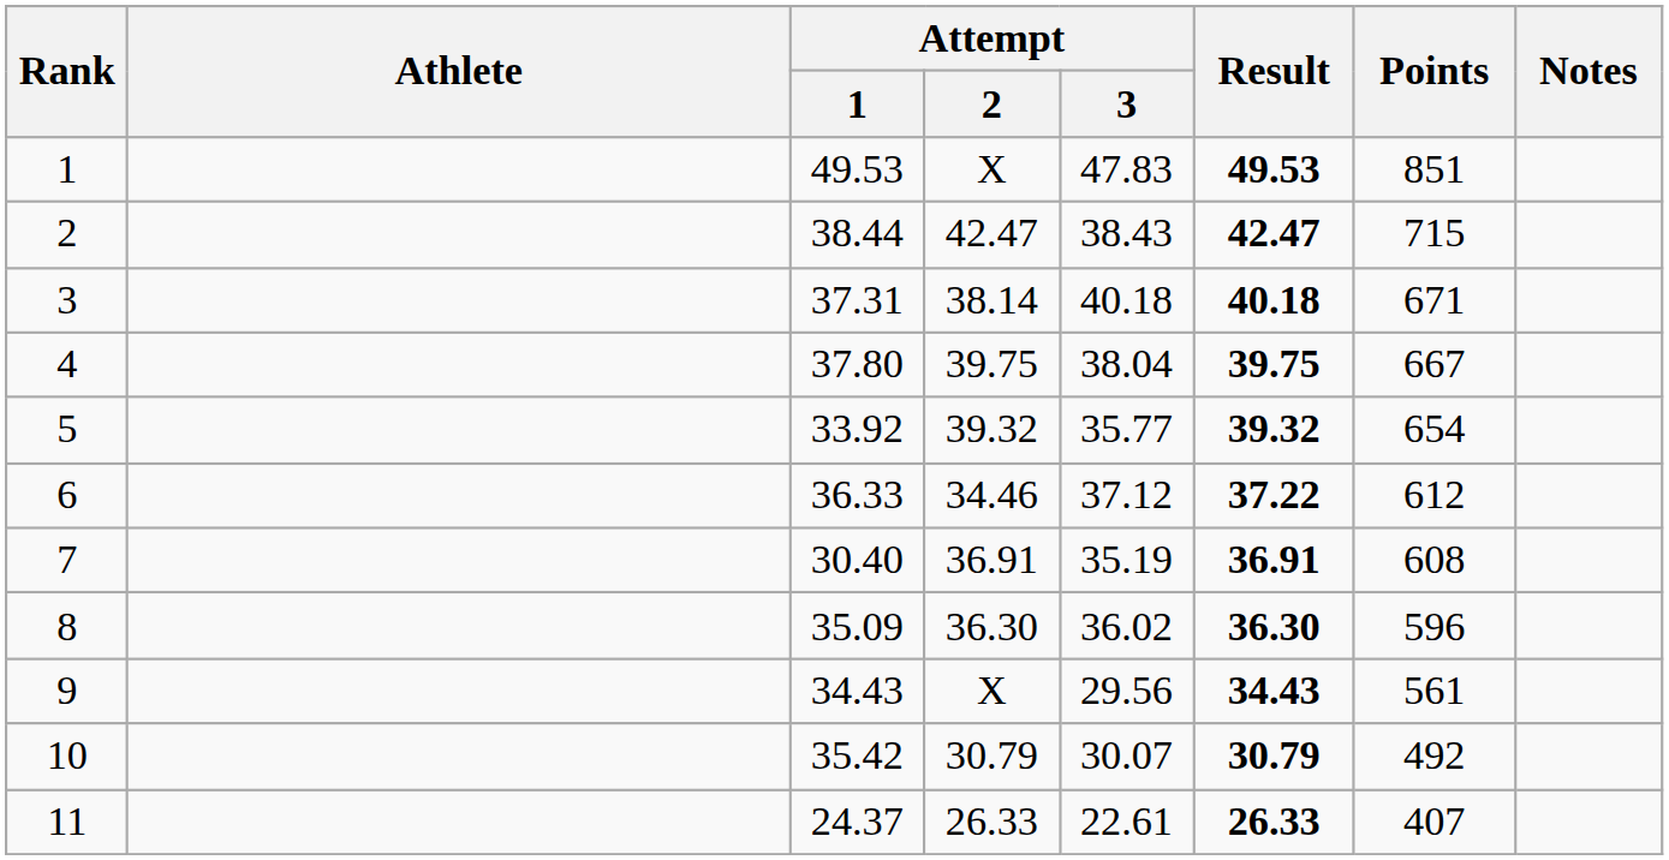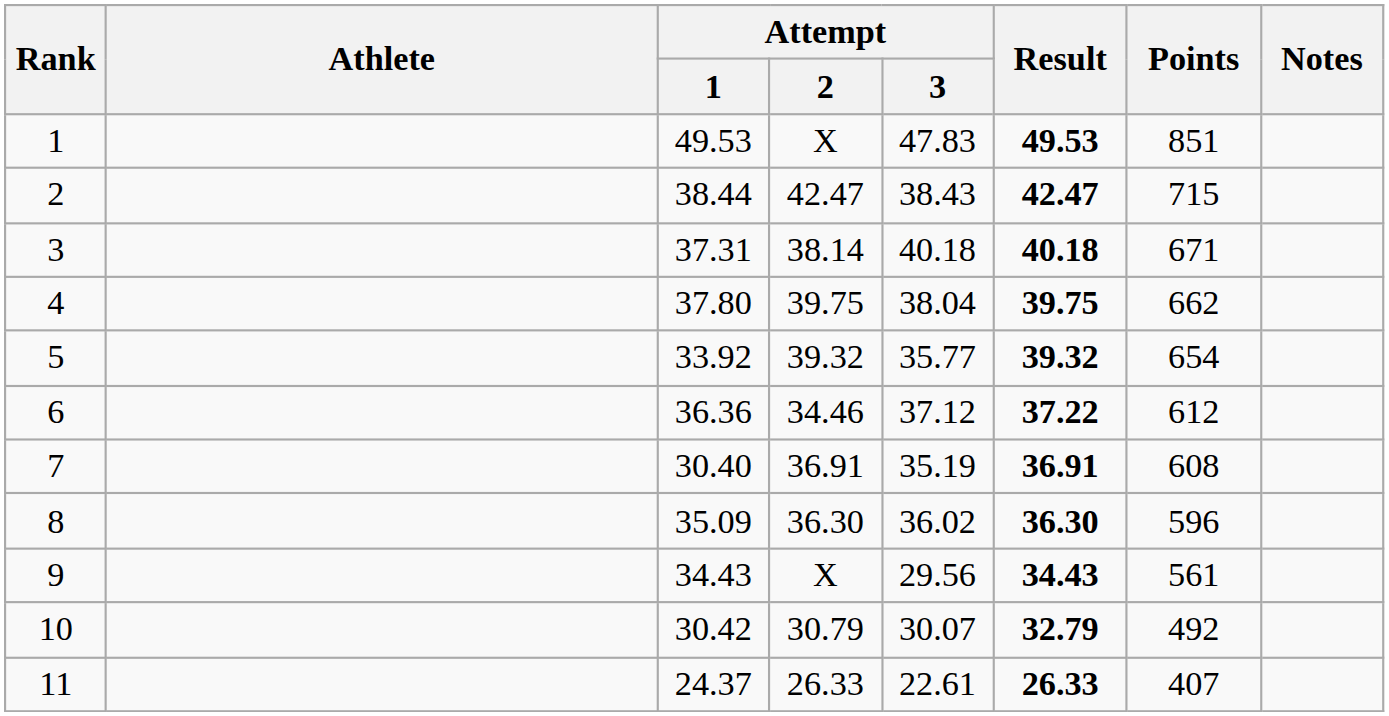 <table class="wikitable" style="text-align:center">
 <tr>
 <th rowspan=2 width=40>Rank</th>
 <th rowspan=2 width=250>Athlete</th>
 <th colspan=3>Attempt</th>
 <th rowspan=2 width=55>Result</th>
 <th rowspan=2 width=55>Points</th>
 <th rowspan=2 width=50>Notes</th>
 </tr>
 <tr>
 <th width=45>1</th>
 <th width=45>2</th>
 <th width=45>3</th>
 </tr>
 <tr>
 <td>1</td>
 <td align=left></td>
 <td>49.53</td>
 <td>X</td>
 <td>47.83</td>
 <td><strong>49.53</strong></td>
 <td>851</td>
 <td></td>
 </tr>
 <tr>
 <td>2</td>
 <td align=left></td>
 <td>38.44</td>
 <td>42.47</td>
 <td>38.43</td>
 <td><strong>42.47</strong></td>
 <td>715</td>
 <td></td>
 </tr>
 <tr>
 <td>3</td>
 <td align=left></td>
 <td>37.31</td>
 <td>38.14</td>
 <td>40.18</td>
 <td><strong>40.18</strong></td>
 <td>671</td>
 <td></td>
 </tr>
 <tr>
 <td>4</td>
 <td align=left></td>
 <td>37.80</td>
 <td>39.75</td>
 <td>38.04</td>
 <td><strong>39.75</strong></td>
-<td>667</td>
+<td>662</td>
 <td></td>
 </tr>
 <tr>
 <td>5</td>
 <td align=left></td>
 <td>33.92</td>
 <td>39.32</td>
 <td>35.77</td>
 <td><strong>39.32</strong></td>
 <td>654</td>
 <td></td>
 </tr>
 <tr>
 <td>6</td>
 <td align=left></td>
-<td>36.33</td>
+<td>36.36</td>
 <td>34.46</td>
 <td>37.12</td>
 <td><strong>37.22</strong></td>
 <td>612</td>
 <td></td>
 </tr>
 <tr>
 <td>7</td>
 <td align=left></td>
 <td>30.40</td>
 <td>36.91</td>
 <td>35.19</td>
 <td><strong>36.91</strong></td>
 <td>608</td>
 <td></td>
 </tr>
 <tr>
 <td>8</td>
 <td align=left></td>
 <td>35.09</td>
 <td>36.30</td>
 <td>36.02</td>
 <td><strong>36.30</strong></td>
 <td>596</td>
 <td></td>
 </tr>
 <tr>
 <td>9</td>
 <td align=left></td>
 <td>34.43</td>
 <td>X</td>
 <td>29.56</td>
 <td><strong>34.43</strong></td>
 <td>561</td>
 <td></td>
 </tr>
 <tr>
 <td>10</td>
 <td align=left></td>
-<td>35.42</td>
+<td>30.42</td>
 <td>30.79</td>
 <td>30.07</td>
-<td><strong>30.79</strong></td>
+<td><strong>32.79</strong></td>
 <td>492</td>
 <td></td>
 </tr>
 <tr>
 <td>11</td>
 <td align=left></td>
 <td>24.37</td>
 <td>26.33</td>
 <td>22.61</td>
 <td><strong>26.33</strong></td>
 <td>407</td>
 <td></td>
 </tr>
 </table>
